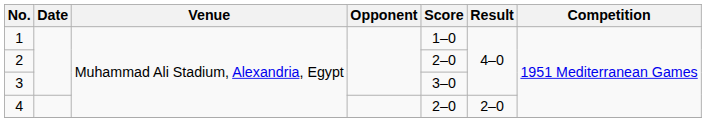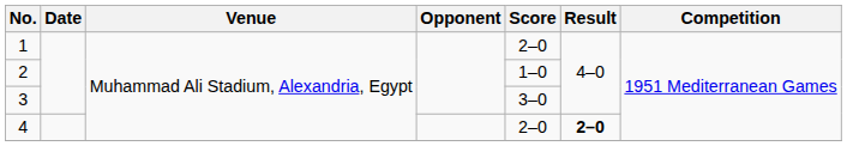 <table class="wikitable sortable">
 <tr>
 <th scope="col">No.</th>
 <th scope="col">Date</th>
 <th scope="col">Venue</th>
 <th scope="col">Opponent</th>
 <th scope="col">Score</th>
 <th scope="col">Result</th>
 <th scope="col">Competition</th>
 </tr>
 <tr>
 <td align="center">1</td>
 <td rowspan="3"></td>
 <td rowspan="4">Muhammad Ali Stadium, <a href='#'>Alexandria</a>, Egypt</td>
 <td rowspan="3"></td>
-<td align="center">1–0</td>
+<td align=center>2–0</td>
 <td align="center" rowspan="3">4–0</td>
 <td rowspan="4"><a href='#'>1951 Mediterranean Games</a></td>
 </tr>
 <tr>
 <td align="center">2</td>
-<td align=center>2–0</td>
+<td align="center">1–0</td>
 </tr>
 <tr>
 <td align="center">3</td>
 <td align="center">3–0</td>
 </tr>
 <tr>
 <td align="center">4</td>
 <td></td>
 <td></td>
 <td align="center">2–0</td>
-<td align="center">2–0</td>
+<td align="center"><strong>2–0</strong></td>
 </tr>
 <tr>
 </tr>
 </table>
